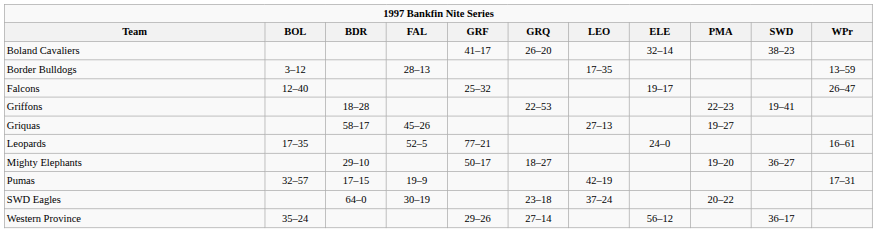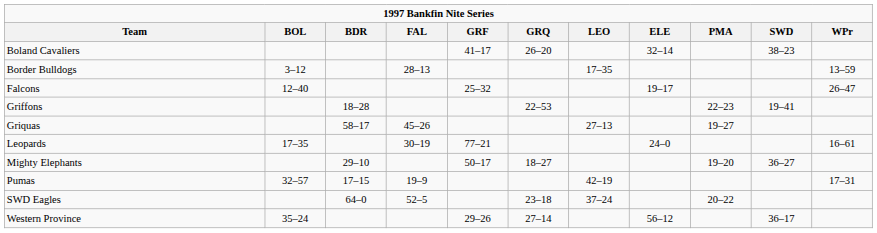 <table class="wikitable"  style="text-align:center; line-height:130%; font-size:90%; width:60%;">
 <tr>
 <td colspan="100%" cellpadding="0" cellspacing="0"><strong>1997 Bankfin Nite Series</strong></td>
 </tr>
 <tr>
 <th style="width:30%;">Team</th>
 <th style="width:7%;">BOL</th>
 <th style="width:7%;">BDR</th>
 <th style="width:7%;">FAL</th>
 <th style="width:7%;">GRF</th>
 <th style="width:7%;">GRQ</th>
 <th style="width:7%;">LEO</th>
 <th style="width:7%;">ELE</th>
 <th style="width:7%;">PMA</th>
 <th style="width:7%;">SWD</th>
 <th style="width:7%;">WPr</th>
 </tr>
 <tr>
 <td style="text-align:left;">Boland Cavaliers</td>
 <td> </td>
 <td> </td>
 <td> </td>
 <td>41–17</td>
 <td>26–20</td>
 <td> </td>
 <td>32–14</td>
 <td> </td>
 <td>38–23</td>
 <td> </td>
 </tr>
 <tr>
 <td style="text-align:left;">Border Bulldogs</td>
 <td>3–12</td>
 <td> </td>
 <td>28–13</td>
 <td> </td>
 <td> </td>
 <td>17–35</td>
 <td> </td>
 <td> </td>
 <td> </td>
 <td>13–59</td>
 </tr>
 <tr>
 <td style="text-align:left;">Falcons</td>
 <td>12–40</td>
 <td> </td>
 <td> </td>
 <td>25–32</td>
 <td> </td>
 <td> </td>
 <td>19–17</td>
 <td> </td>
 <td> </td>
 <td>26–47</td>
 </tr>
 <tr>
 <td style="text-align:left;">Griffons</td>
 <td> </td>
 <td>18–28</td>
 <td> </td>
 <td> </td>
 <td>22–53</td>
 <td> </td>
 <td> </td>
 <td>22–23</td>
 <td>19–41</td>
 <td> </td>
 </tr>
 <tr>
 <td style="text-align:left;">Griquas</td>
 <td> </td>
 <td>58–17</td>
 <td>45–26</td>
 <td> </td>
 <td> </td>
 <td>27–13</td>
 <td> </td>
 <td>19–27</td>
 <td> </td>
 <td> </td>
 </tr>
 <tr>
 <td style="text-align:left;">Leopards</td>
 <td>17–35</td>
 <td> </td>
-<td>52–5</td>
+<td>30–19</td>
 <td>77–21</td>
 <td> </td>
 <td> </td>
 <td>24–0</td>
 <td> </td>
 <td> </td>
 <td>16–61</td>
 </tr>
 <tr>
 <td style="text-align:left;">Mighty Elephants</td>
 <td> </td>
 <td>29–10</td>
 <td> </td>
 <td>50–17</td>
 <td>18–27</td>
 <td> </td>
 <td> </td>
 <td>19–20</td>
 <td>36–27</td>
 <td> </td>
 </tr>
 <tr>
 <td style="text-align:left;">Pumas</td>
 <td>32–57</td>
 <td>17–15</td>
 <td>19–9</td>
 <td> </td>
 <td> </td>
 <td>42–19</td>
 <td> </td>
 <td> </td>
 <td> </td>
 <td>17–31</td>
 </tr>
 <tr>
 <td style="text-align:left;">SWD Eagles</td>
 <td> </td>
 <td>64–0</td>
-<td>30–19</td>
+<td>52–5</td>
 <td> </td>
 <td>23–18</td>
 <td>37–24</td>
 <td> </td>
 <td>20–22</td>
 <td> </td>
 <td> </td>
 </tr>
 <tr>
 <td style="text-align:left;">Western Province</td>
 <td>35–24</td>
 <td> </td>
 <td> </td>
 <td>29–26</td>
 <td>27–14</td>
 <td> </td>
 <td>56–12</td>
 <td> </td>
 <td>36–17</td>
 <td> </td>
 </tr>
 </table>
